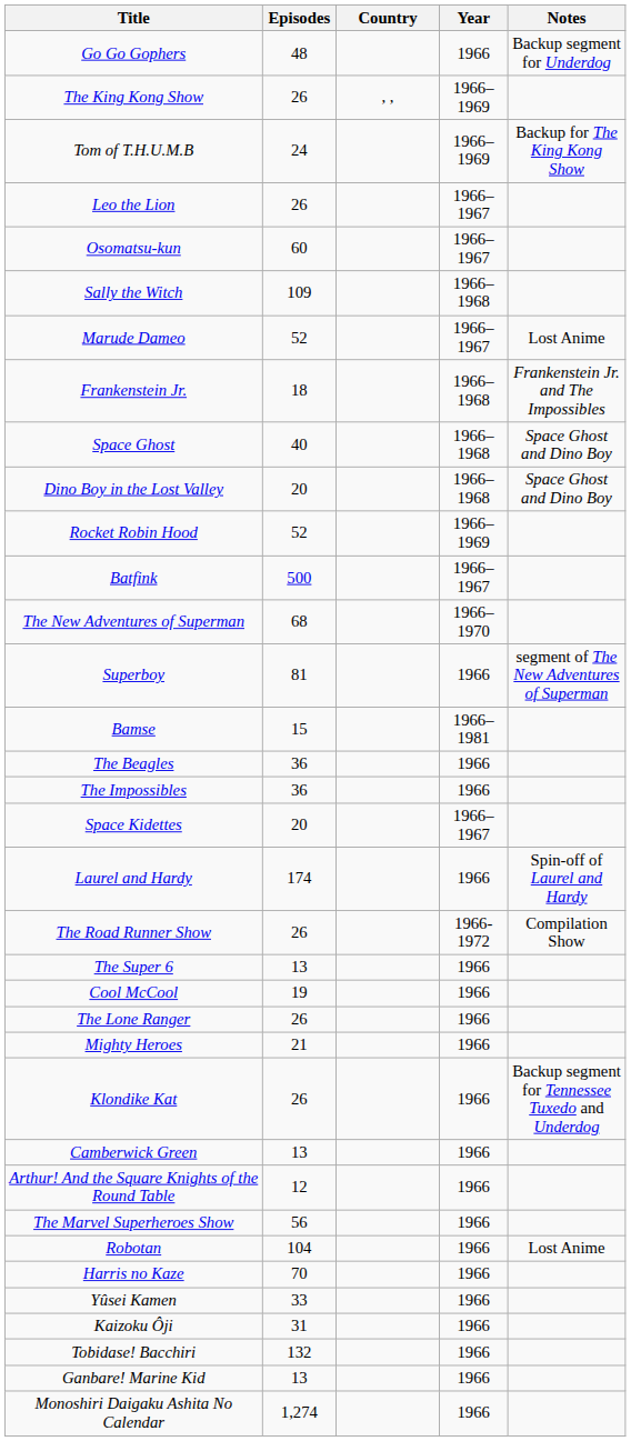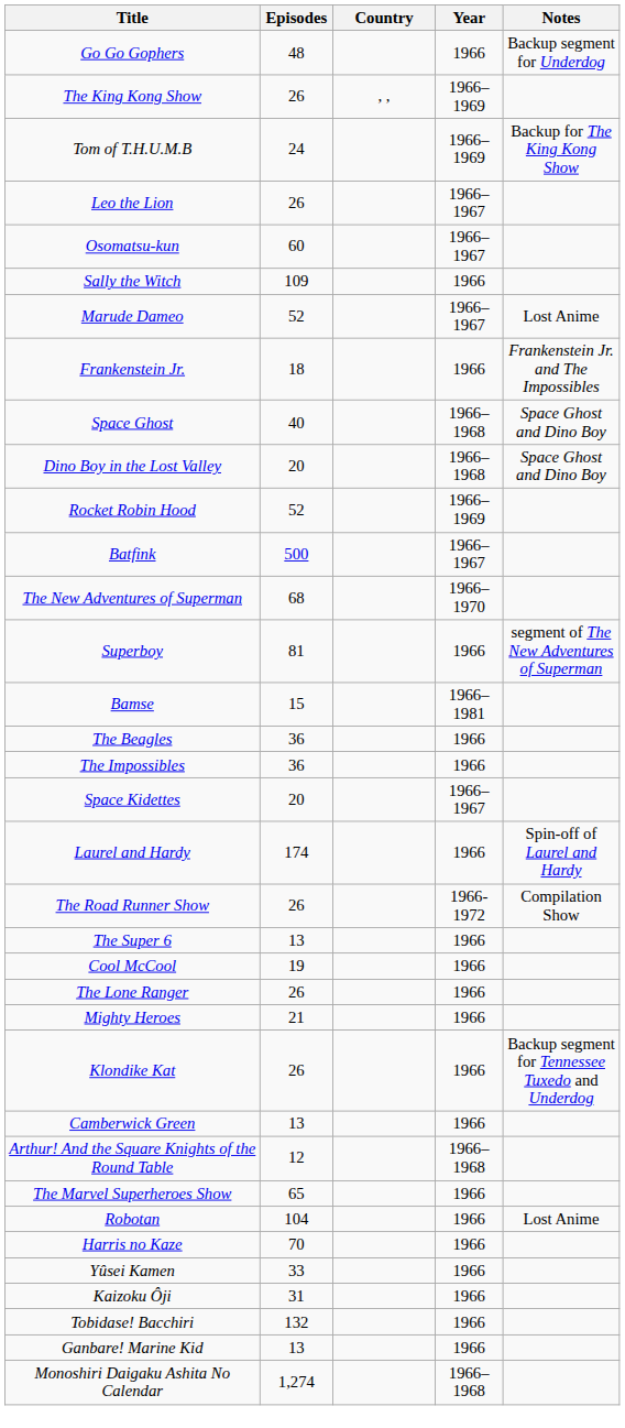 <table class="wikitable sortable" style="text-align:center;">
 <tr>
 <th width=30%>Title</th>
 <th width=2%>Episodes</th>
 <th width=12%>Country</th>
 <th width=8%>Year</th>
 <th width=10%>Notes</th>
 </tr>
 <tr>
 <td><em><a href='#'>Go Go Gophers</a></em></td>
 <td>48</td>
 <td></td>
 <td>1966</td>
 <td>Backup segment for <em><a href='#'>Underdog</a></em></td>
 </tr>
 <tr>
 <td><em><a href='#'>The King Kong Show</a></em></td>
 <td>26</td>
 <td>, , </td>
 <td>1966–1969</td>
 <td></td>
 </tr>
 <tr>
 <td><em>Tom of T.H.U.M.B</em></td>
 <td>24</td>
 <td></td>
 <td>1966–1969</td>
 <td>Backup for <em><a href='#'>The King Kong Show</a></em></td>
 </tr>
 <tr>
 <td><em><a href='#'>Leo the Lion</a></em></td>
 <td>26</td>
 <td></td>
 <td>1966–1967</td>
 <td></td>
 </tr>
 <tr>
 <td><em><a href='#'>Osomatsu-kun</a></em></td>
 <td>60</td>
 <td></td>
 <td>1966–1967</td>
 <td></td>
 </tr>
 <tr>
 <td><em><a href='#'>Sally the Witch</a></em></td>
 <td>109</td>
 <td></td>
-<td>1966–1968</td>
+<td>1966</td>
 <td></td>
 </tr>
 <tr>
 <td><em><a href='#'>Marude Dameo</a></em></td>
 <td>52</td>
 <td></td>
 <td>1966–1967</td>
 <td>Lost Anime</td>
 </tr>
 <tr>
 <td><em><a href='#'>Frankenstein Jr.</a></em></td>
 <td>18</td>
 <td></td>
-<td>1966–1968</td>
+<td>1966</td>
 <td><em>Frankenstein Jr. and The Impossibles</em></td>
 </tr>
 <tr>
 <td><em><a href='#'>Space Ghost</a></em></td>
 <td>40</td>
 <td></td>
 <td>1966–1968</td>
 <td><em>Space Ghost and Dino Boy</em></td>
 </tr>
 <tr>
 <td><em><a href='#'>Dino Boy in the Lost Valley</a></em></td>
 <td>20</td>
 <td></td>
 <td>1966–1968</td>
 <td><em>Space Ghost and Dino Boy</em></td>
 </tr>
 <tr>
 <td><em><a href='#'>Rocket Robin Hood</a></em></td>
 <td>52</td>
 <td></td>
 <td>1966–1969</td>
 <td></td>
 </tr>
 <tr>
 <td><em><a href='#'>Batfink</a></em></td>
 <td><a href='#'>500</a></td>
 <td></td>
 <td>1966–1967</td>
 <td></td>
 </tr>
 <tr>
 <td><em><a href='#'>The New Adventures of Superman</a></em></td>
 <td>68</td>
 <td></td>
 <td>1966–1970</td>
 <td></td>
 </tr>
 <tr>
 <td><em><a href='#'>Superboy</a></em></td>
 <td>81</td>
 <td></td>
 <td>1966</td>
 <td>segment of <em><a href='#'>The New Adventures of Superman</a></em></td>
 </tr>
 <tr>
 <td><em><a href='#'>Bamse</a></em></td>
 <td>15</td>
 <td></td>
 <td>1966–1981</td>
 <td></td>
 </tr>
 <tr>
 <td><em><a href='#'>The Beagles</a></em></td>
 <td>36</td>
 <td></td>
 <td>1966</td>
 <td></td>
 </tr>
 <tr>
 <td><em><a href='#'>The Impossibles</a></em></td>
 <td>36</td>
 <td></td>
 <td>1966</td>
 <td></td>
 </tr>
 <tr>
 <td><em><a href='#'>Space Kidettes</a></em></td>
 <td>20</td>
 <td></td>
 <td>1966–1967</td>
 <td></td>
 </tr>
 <tr>
 <td><em><a href='#'>Laurel and Hardy</a></em></td>
 <td>174</td>
 <td></td>
 <td>1966</td>
 <td>Spin-off of <em><a href='#'>Laurel and Hardy</a></em></td>
 </tr>
 <tr>
 <td><em><a href='#'>The Road Runner Show</a></em></td>
 <td>26</td>
 <td></td>
 <td>1966-1972</td>
 <td>Compilation Show</td>
 </tr>
 <tr>
 <td><em><a href='#'>The Super 6</a></em></td>
 <td>13</td>
 <td></td>
 <td>1966</td>
 <td></td>
 </tr>
 <tr>
 <td><em><a href='#'>Cool McCool</a></em></td>
 <td>19</td>
 <td></td>
 <td>1966</td>
 <td></td>
 </tr>
 <tr>
 <td><em><a href='#'>The Lone Ranger</a></em></td>
 <td>26</td>
 <td></td>
 <td>1966</td>
 <td></td>
 </tr>
 <tr>
 <td><em><a href='#'>Mighty Heroes</a></em></td>
 <td>21</td>
 <td></td>
 <td>1966</td>
 <td></td>
 </tr>
 <tr>
 <td><em><a href='#'>Klondike Kat</a></em></td>
 <td>26</td>
 <td></td>
 <td>1966</td>
 <td>Backup segment for <em><a href='#'>Tennessee Tuxedo</a></em> and <em><a href='#'>Underdog</a></em></td>
 </tr>
 <tr>
 <td><em><a href='#'>Camberwick Green</a></em></td>
 <td>13</td>
 <td></td>
 <td>1966</td>
 <td></td>
 </tr>
 <tr>
 <td><em><a href='#'>Arthur! And the Square Knights of the Round Table</a></em></td>
 <td>12</td>
 <td></td>
-<td>1966</td>
+<td>1966–1968</td>
 <td></td>
 </tr>
 <tr>
 <td><em><a href='#'>The Marvel Superheroes Show</a></em></td>
-<td>56</td>
+<td>65</td>
 <td></td>
 <td>1966</td>
 <td></td>
 </tr>
 <tr>
 <td><em><a href='#'>Robotan</a></em></td>
 <td>104</td>
 <td></td>
 <td>1966</td>
 <td>Lost Anime</td>
 </tr>
 <tr>
 <td><em><a href='#'>Harris no Kaze</a></em></td>
 <td>70</td>
 <td></td>
 <td>1966</td>
 <td></td>
 </tr>
 <tr>
 <td><em>Yûsei Kamen</em></td>
 <td>33</td>
 <td></td>
 <td>1966</td>
 <td></td>
 </tr>
 <tr>
 <td><em>Kaizoku Ôji</em></td>
 <td>31</td>
 <td></td>
 <td>1966</td>
 <td></td>
 </tr>
 <tr>
 <td><em>Tobidase! Bacchiri</em></td>
 <td>132</td>
 <td></td>
 <td>1966</td>
 <td></td>
 </tr>
 <tr>
 <td><em>Ganbare! Marine Kid</em></td>
 <td>13</td>
 <td></td>
 <td>1966</td>
 <td></td>
 </tr>
 <tr>
 <td><em>Monoshiri Daigaku Ashita No Calendar</em></td>
 <td>1,274</td>
 <td></td>
-<td>1966</td>
+<td>1966–1968</td>
 <td></td>
 </tr>
 </table>
